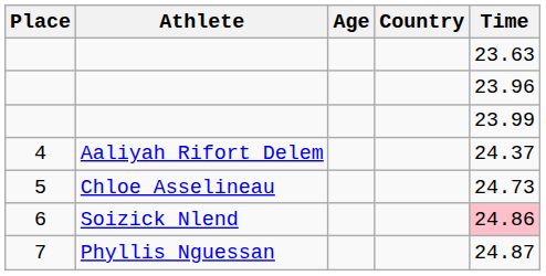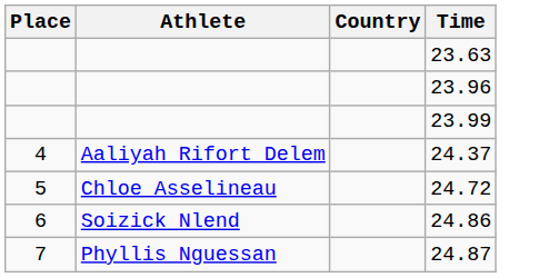 <table class="wikitable mw-datatable sortable">
 <tr>
 <th>Place</th>
 <th>Athlete</th>
-<th>Age</th>
 <th>Country</th>
 <th>Time</th>
 </tr>
 <tr>
 <td align=center></td>
-<td></td>
 <td></td>
 <td></td>
 <td>23.63</td>
 </tr>
 <tr>
 <td align=center></td>
 <td></td>
 <td></td>
-<td></td>
 <td>23.96</td>
 </tr>
 <tr>
 <td align=center></td>
-<td></td>
 <td></td>
 <td></td>
 <td>23.99</td>
 </tr>
 <tr>
 <td align=center>4</td>
 <td><a href='#'>Aaliyah Rifort Delem</a></td>
 <td></td>
-<td></td>
 <td>24.37</td>
 </tr>
 <tr>
 <td align=center>5</td>
 <td><a href='#'>Chloe Asselineau</a></td>
 <td></td>
-<td></td>
-<td>24.73</td>
+<td>24.72</td>
 </tr>
 <tr>
 <td align=center>6</td>
 <td><a href='#'>Soizick Nlend</a></td>
 <td></td>
-<td></td>
-<td style="background: pink;">24.86</td>
+<td>24.86</td>
 </tr>
 <tr>
 <td align=center>7</td>
 <td><a href='#'>Phyllis Nguessan</a></td>
 <td></td>
-<td></td>
 <td>24.87</td>
 </tr>
 </table>
